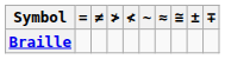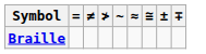 <table class="wikitable" style="text-align:center; white-space: nowrap;">
 <tr>
 <th>Symbol</th>
 <th>=</th>
 <th>≠</th>
 <th>≯</th>
-<th>≮</th>
 <th>~</th>
 <th>≈</th>
 <th>≅</th>
 <th>±</th>
 <th>∓</th>
 </tr>
 <tr>
 <th><a href='#'>Braille</a></th>
 <td></td>
 <td></td>
 <td></td>
 <td></td>
 <td></td>
 <td></td>
 <td></td>
 <td></td>
-<td></td>
 </tr>
 </table>
